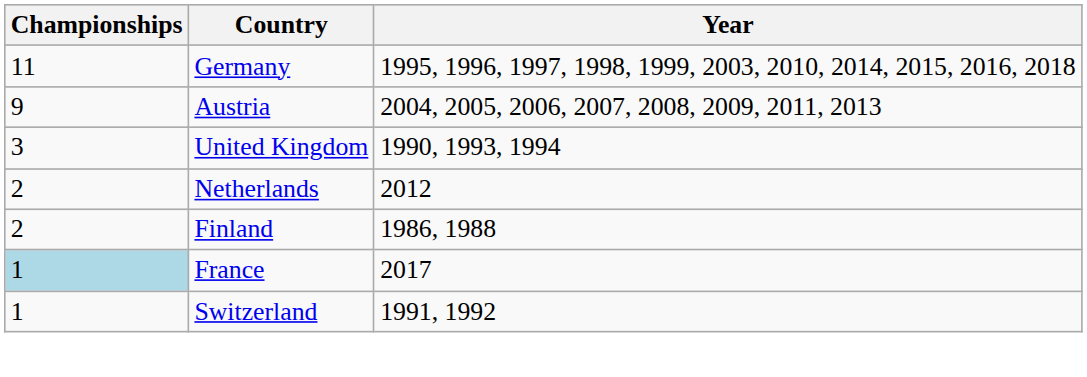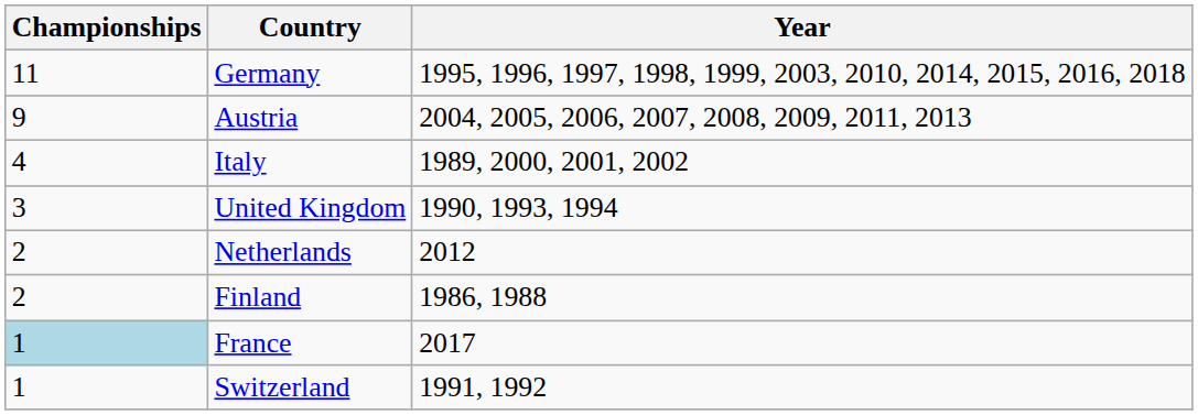 <table class="wikitable">
 <tr>
 <th>Championships</th>
 <th>Country</th>
 <th>Year</th>
 </tr>
 <tr>
 <td>11</td>
 <td> <a href='#'>Germany</a></td>
 <td>1995, 1996, 1997, 1998, 1999, 2003, 2010, 2014, 2015, 2016, 2018</td>
 </tr>
 <tr>
 <td>9</td>
 <td> <a href='#'>Austria</a></td>
 <td>2004, 2005, 2006, 2007, 2008, 2009, 2011, 2013</td>
+</tr>
+<tr>
+<td>4</td>
+<td> <a href='#'>Italy</a></td>
+<td>1989, 2000, 2001, 2002</td>
 </tr>
 <tr>
 <td>3</td>
 <td> <a href='#'>United Kingdom</a></td>
 <td>1990, 1993, 1994</td>
 </tr>
 <tr>
 <td>2</td>
 <td> <a href='#'>Netherlands</a></td>
 <td>2012</td>
 </tr>
 <tr>
 <td>2</td>
 <td> <a href='#'>Finland</a></td>
 <td>1986, 1988</td>
 </tr>
 <tr>
 <td style="background: lightblue;">1</td>
 <td> <a href='#'>France</a></td>
 <td>2017</td>
 </tr>
 <tr>
 <td>1</td>
 <td> <a href='#'>Switzerland</a></td>
 <td>1991, 1992</td>
 </tr>
 </table>
